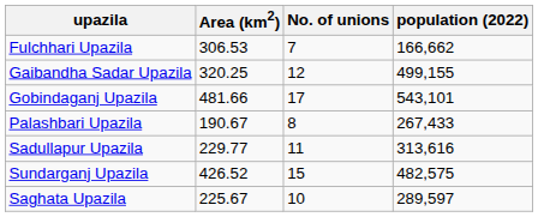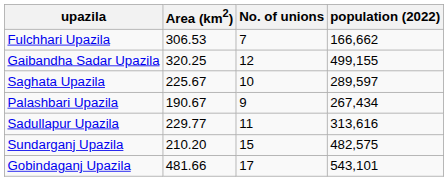 <table class="wikitable sortable">
 <tr>
 <th>upazila</th>
 <th>Area (km<sup>2</sup>)</th>
 <th>No. of unions</th>
 <th>population (2022)</th>
 </tr>
 <tr>
 <td><a href='#'>Fulchhari Upazila</a></td>
 <td>306.53</td>
 <td>7</td>
 <td>166,662</td>
 </tr>
 <tr>
 <td><a href='#'>Gaibandha Sadar Upazila</a></td>
 <td>320.25</td>
 <td>12</td>
 <td>499,155</td>
 </tr>
 <tr>
-<td><a href='#'>Gobindaganj Upazila</a></td>
-<td>481.66</td>
-<td>17</td>
-<td>543,101</td>
+<td><a href='#'>Saghata Upazila</a></td>
+<td>225.67</td>
+<td>10</td>
+<td>289,597</td>
 </tr>
 <tr>
 <td><a href='#'>Palashbari Upazila</a></td>
 <td>190.67</td>
-<td>8</td>
-<td>267,433</td>
+<td>9</td>
+<td>267,434</td>
 </tr>
 <tr>
 <td><a href='#'>Sadullapur Upazila</a></td>
 <td>229.77</td>
 <td>11</td>
 <td>313,616</td>
 </tr>
 <tr>
 <td><a href='#'>Sundarganj Upazila</a></td>
-<td>426.52</td>
+<td>210.20</td>
 <td>15</td>
 <td>482,575</td>
 </tr>
 <tr>
-<td><a href='#'>Saghata Upazila</a></td>
-<td>225.67</td>
-<td>10</td>
-<td>289,597</td>
+<td><a href='#'>Gobindaganj Upazila</a></td>
+<td>481.66</td>
+<td>17</td>
+<td>543,101</td>
 </tr>
 </table>
